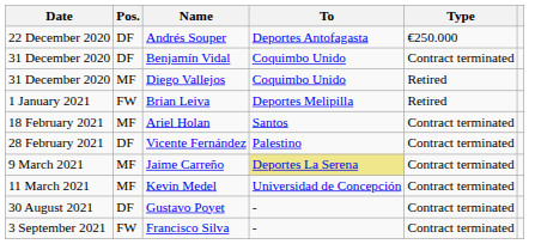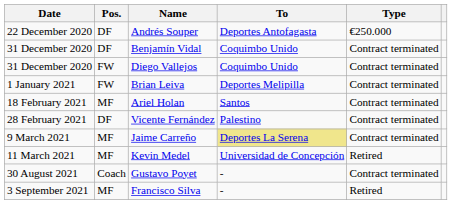 <table class="wikitable">
 <tr>
 <th>Date</th>
 <th>Pos.</th>
 <th>Name</th>
 <th>To</th>
 <th>Type</th>
 <th></th>
 </tr>
 <tr>
 <td>22 December 2020</td>
 <td>DF</td>
 <td> <a href='#'>Andrés Souper</a></td>
 <td><a href='#'>Deportes Antofagasta</a></td>
 <td>€250.000</td>
 <td></td>
 </tr>
 <tr>
 <td>31 December 2020</td>
 <td>DF</td>
 <td> <a href='#'>Benjamín Vidal</a></td>
 <td><a href='#'>Coquimbo Unido</a></td>
 <td>Contract terminated</td>
 <td></td>
 </tr>
 <tr>
 <td>31 December 2020</td>
-<td>MF</td>
+<td>FW</td>
 <td> <a href='#'>Diego Vallejos</a></td>
 <td><a href='#'>Coquimbo Unido</a></td>
-<td>Retired</td>
+<td>Contract terminated</td>
 <td></td>
 </tr>
 <tr>
 <td>1 January 2021</td>
 <td>FW</td>
 <td> <a href='#'>Brian Leiva</a></td>
 <td><a href='#'>Deportes Melipilla</a></td>
-<td>Retired</td>
+<td>Contract terminated</td>
 <td></td>
 </tr>
 <tr>
 <td>18 February 2021</td>
 <td>MF</td>
 <td> <a href='#'>Ariel Holan</a></td>
 <td> <a href='#'>Santos</a></td>
 <td>Contract terminated</td>
 <td></td>
 </tr>
 <tr>
 <td>28 February 2021</td>
 <td>DF</td>
 <td> <a href='#'>Vicente Fernández</a></td>
 <td><a href='#'>Palestino</a></td>
 <td>Contract terminated</td>
 <td></td>
 </tr>
 <tr>
 <td>9 March 2021</td>
 <td>MF</td>
 <td> <a href='#'>Jaime Carreño</a></td>
 <td style="background: khaki;"><a href='#'>Deportes La Serena</a></td>
 <td>Contract terminated</td>
 <td></td>
 </tr>
 <tr>
 <td>11 March 2021</td>
 <td>MF</td>
 <td> <a href='#'>Kevin Medel</a></td>
 <td><a href='#'>Universidad de Concepción</a></td>
-<td>Contract terminated</td>
+<td>Retired</td>
 <td></td>
 </tr>
 <tr>
 <td>30 August 2021</td>
-<td>DF</td>
+<td>Coach</td>
 <td> <a href='#'>Gustavo Poyet</a></td>
 <td>-</td>
 <td>Contract terminated</td>
 <td></td>
 </tr>
 <tr>
 <td>3 September 2021</td>
-<td>FW</td>
+<td>MF</td>
 <td> <a href='#'>Francisco Silva</a></td>
 <td>-</td>
-<td>Contract terminated</td>
+<td>Retired</td>
 <td></td>
 </tr>
 </table>
